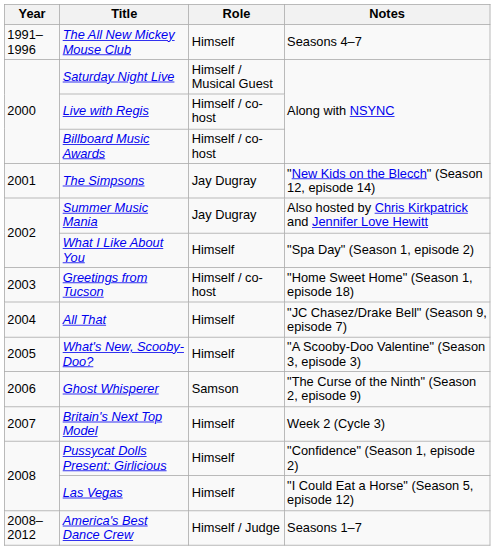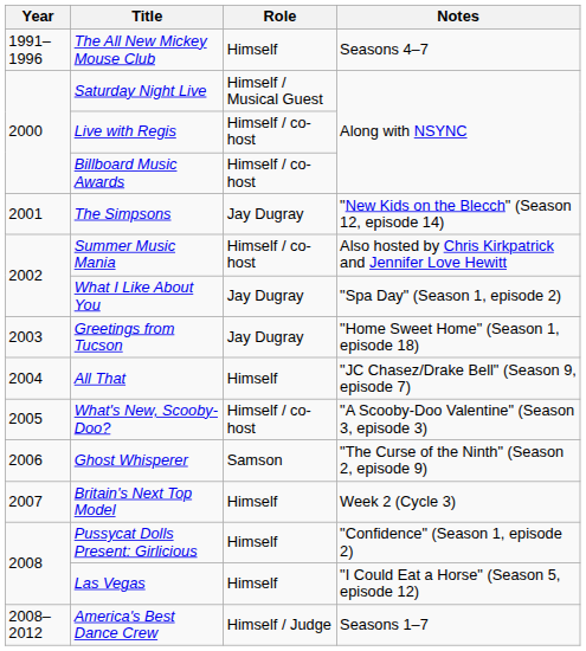 <table class="wikitable sortable">
 <tr>
 <th>Year</th>
 <th>Title</th>
 <th>Role</th>
 <th class="unsortable">Notes</th>
 </tr>
 <tr>
 <td>1991–1996</td>
 <td><em><a href='#'>The All New Mickey Mouse Club</a></em></td>
 <td>Himself</td>
 <td>Seasons 4–7</td>
 </tr>
 <tr>
 <td rowspan="3">2000</td>
 <td><em><a href='#'>Saturday Night Live</a></em></td>
 <td>Himself / Musical Guest</td>
 <td rowspan="3">Along with <a href='#'>NSYNC</a></td>
 </tr>
 <tr>
 <td><em><a href='#'>Live with Regis</a></em></td>
 <td>Himself / co-host</td>
 </tr>
 <tr>
 <td><em><a href='#'>Billboard Music Awards</a></em></td>
 <td>Himself / co-host</td>
 </tr>
 <tr>
 <td>2001</td>
 <td><em><a href='#'>The Simpsons</a></em></td>
 <td>Jay Dugray</td>
 <td>"<a href='#'>New Kids on the Blecch</a>" (Season 12, episode 14)</td>
 </tr>
 <tr>
 <td rowspan="2">2002</td>
 <td><em><a href='#'>Summer Music Mania</a></em></td>
-<td>Jay Dugray</td>
+<td>Himself / co-host</td>
 <td>Also hosted by <a href='#'>Chris Kirkpatrick</a> and <a href='#'>Jennifer Love Hewitt</a></td>
 </tr>
 <tr>
 <td><em><a href='#'>What I Like About You</a></em></td>
-<td>Himself</td>
+<td>Jay Dugray</td>
 <td>"Spa Day" (Season 1, episode 2)</td>
 </tr>
 <tr>
 <td>2003</td>
 <td><em><a href='#'>Greetings from Tucson</a></em></td>
-<td>Himself / co-host</td>
+<td>Jay Dugray</td>
 <td>"Home Sweet Home" (Season 1, episode 18)</td>
 </tr>
 <tr>
 <td>2004</td>
 <td><em><a href='#'>All That</a></em></td>
 <td>Himself</td>
 <td>"JC Chasez/Drake Bell" (Season 9, episode 7)</td>
 </tr>
 <tr>
 <td>2005</td>
 <td><em><a href='#'>What's New, Scooby-Doo?</a></em></td>
-<td>Himself</td>
+<td>Himself / co-host</td>
 <td>"A Scooby-Doo Valentine" (Season 3, episode 3)</td>
 </tr>
 <tr>
 <td>2006</td>
 <td><em><a href='#'>Ghost Whisperer</a></em></td>
 <td>Samson</td>
 <td>"The Curse of the Ninth" (Season 2, episode 9)</td>
 </tr>
 <tr>
 <td>2007</td>
 <td><em><a href='#'>Britain's Next Top Model</a></em></td>
 <td>Himself</td>
 <td>Week 2 (Cycle 3)</td>
 </tr>
 <tr>
 <td rowspan="2">2008</td>
 <td><em><a href='#'>Pussycat Dolls Present: Girlicious</a></em></td>
 <td>Himself</td>
 <td>"Confidence" (Season 1, episode 2)</td>
 </tr>
 <tr>
 <td><em><a href='#'>Las Vegas</a></em></td>
 <td>Himself</td>
 <td>"I Could Eat a Horse" (Season 5, episode 12)</td>
 </tr>
 <tr>
 <td>2008–2012</td>
 <td><em><a href='#'>America's Best Dance Crew</a></em></td>
 <td>Himself / Judge</td>
 <td>Seasons 1–7</td>
 </tr>
 </table>
